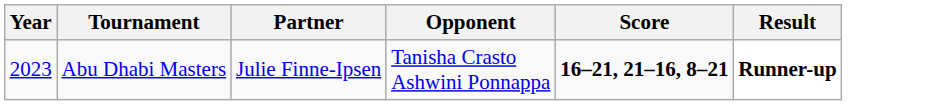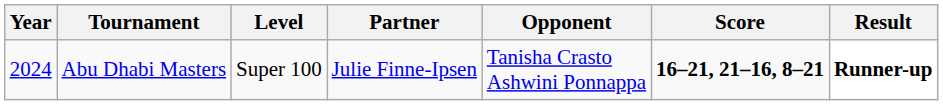 <table class="sortable wikitable" style="font-size: 90%;">
 <tr>
 <th>Year</th>
 <th>Tournament</th>
+<th>Level</th>
 <th>Partner</th>
 <th>Opponent</th>
 <th>Score</th>
 <th>Result</th>
 </tr>
 <tr>
-<td align="center"><a href='#'>2023</a></td>
+<td align="center"><a href='#'>2024</a></td>
 <td align="left"><a href='#'>Abu Dhabi Masters</a></td>
+<td align="left">Super 100</td>
 <td align="left"> <a href='#'>Julie Finne-Ipsen</a></td>
 <td align="left"> <a href='#'>Tanisha Crasto</a><br> <a href='#'>Ashwini Ponnappa</a></td>
 <td align="left"><strong>16–21, 21–16, 8–21</strong></td>
 <td style="text-align:left; background:white"> <strong>Runner-up</strong></td>
 </tr>
 </table>
